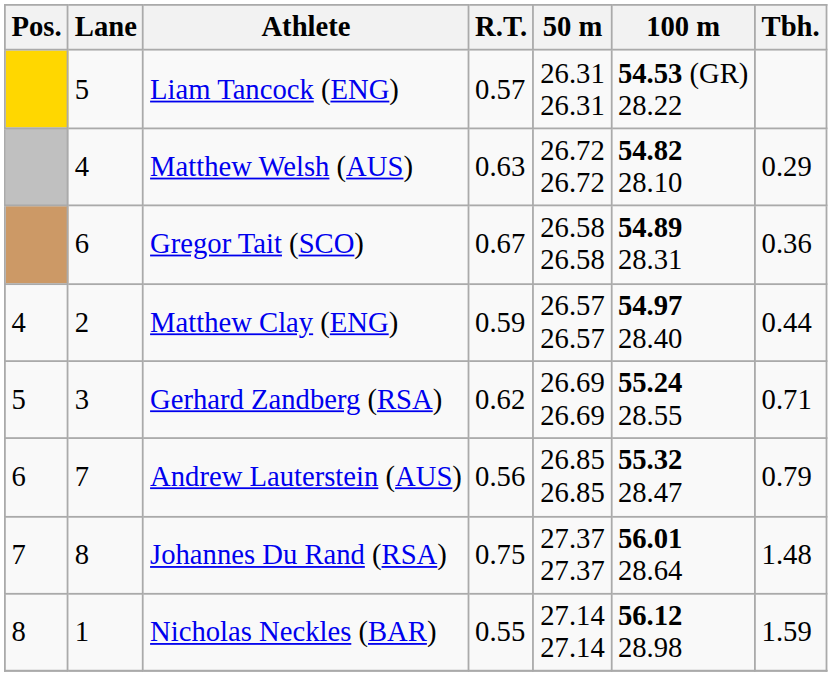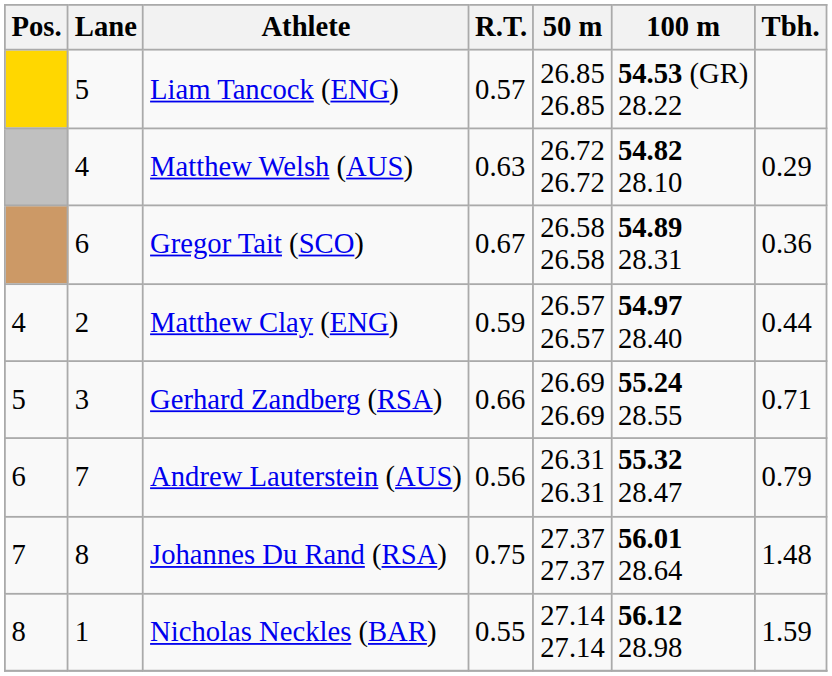 <table class="wikitable">
 <tr>
 <th>Pos.</th>
 <th>Lane</th>
 <th>Athlete</th>
 <th>R.T.</th>
 <th>50 m</th>
 <th>100 m</th>
 <th>Tbh.</th>
 </tr>
 <tr>
 <td style="text-align:center;background-color:gold;"></td>
 <td>5</td>
 <td> <a href='#'>Liam Tancock</a> (<a href='#'>ENG</a>)</td>
 <td>0.57</td>
-<td>26.31<br>26.31</td>
+<td>26.85<br>26.85</td>
 <td><strong>54.53</strong> (GR)<br>28.22</td>
 <td> </td>
 </tr>
 <tr>
 <td style="text-align:center;background-color:silver;"></td>
 <td>4</td>
 <td> <a href='#'>Matthew Welsh</a> (<a href='#'>AUS</a>)</td>
 <td>0.63</td>
 <td>26.72<br>26.72</td>
 <td><strong>54.82</strong><br>28.10</td>
 <td>0.29</td>
 </tr>
 <tr>
 <td style="text-align:center;background-color:#cc9966;"></td>
 <td>6</td>
 <td> <a href='#'>Gregor Tait</a> (<a href='#'>SCO</a>)</td>
 <td>0.67</td>
 <td>26.58<br>26.58</td>
 <td><strong>54.89</strong><br>28.31</td>
 <td>0.36</td>
 </tr>
 <tr>
 <td>4</td>
 <td>2</td>
 <td> <a href='#'>Matthew Clay</a> (<a href='#'>ENG</a>)</td>
 <td>0.59</td>
 <td>26.57<br>26.57</td>
 <td><strong>54.97</strong><br>28.40</td>
 <td>0.44</td>
 </tr>
 <tr>
 <td>5</td>
 <td>3</td>
 <td> <a href='#'>Gerhard Zandberg</a> (<a href='#'>RSA</a>)</td>
-<td>0.62</td>
+<td>0.66</td>
 <td>26.69<br>26.69</td>
 <td><strong>55.24</strong><br>28.55</td>
 <td>0.71</td>
 </tr>
 <tr>
 <td>6</td>
 <td>7</td>
 <td> <a href='#'>Andrew Lauterstein</a> (<a href='#'>AUS</a>)</td>
 <td>0.56</td>
-<td>26.85<br>26.85</td>
+<td>26.31<br>26.31</td>
 <td><strong>55.32</strong><br>28.47</td>
 <td>0.79</td>
 </tr>
 <tr>
 <td>7</td>
 <td>8</td>
 <td> <a href='#'>Johannes Du Rand</a> (<a href='#'>RSA</a>)</td>
 <td>0.75</td>
 <td>27.37<br>27.37</td>
 <td><strong>56.01</strong><br>28.64</td>
 <td>1.48</td>
 </tr>
 <tr>
 <td>8</td>
 <td>1</td>
 <td> <a href='#'>Nicholas Neckles</a> (<a href='#'>BAR</a>)</td>
 <td>0.55</td>
 <td>27.14<br>27.14</td>
 <td><strong>56.12</strong><br>28.98</td>
 <td>1.59</td>
 </tr>
 <tr>
 </tr>
 </table>
